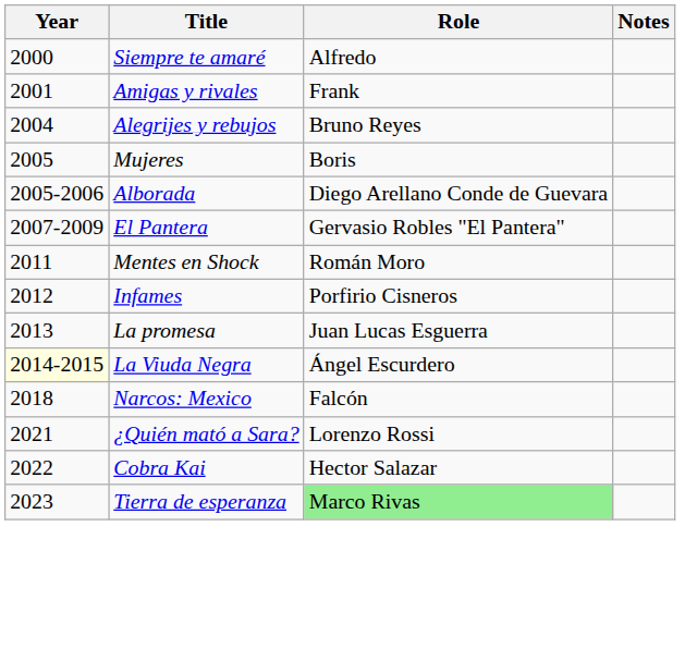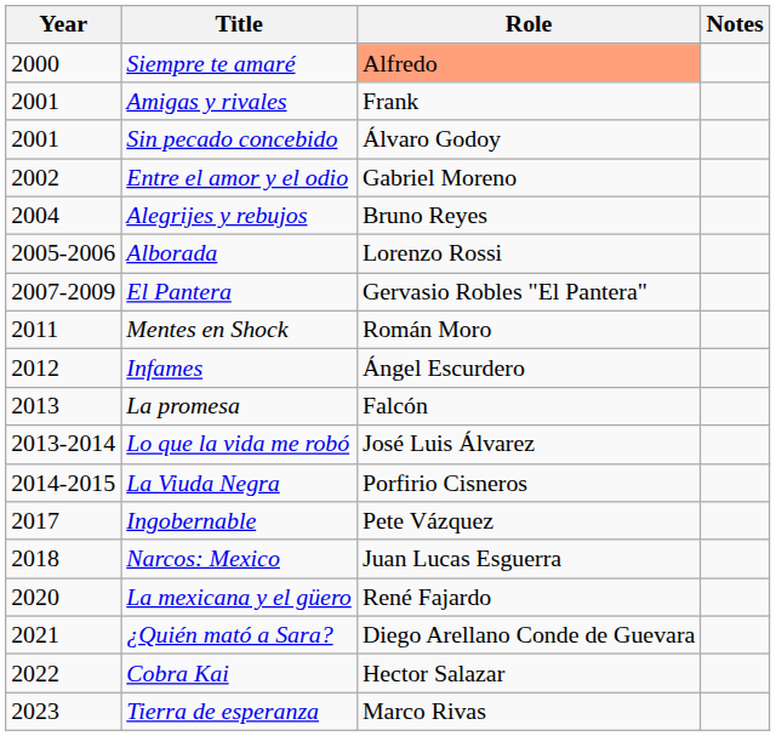 <table class="wikitable sortable">
 <tr>
 <th>Year</th>
 <th>Title</th>
 <th>Role</th>
 <th>Notes</th>
 </tr>
 <tr>
 <td>2000</td>
 <td><em><a href='#'>Siempre te amaré</a></em></td>
-<td>Alfredo</td>
+<td style="background: lightsalmon;">Alfredo</td>
 <td></td>
 </tr>
 <tr>
 <td>2001</td>
 <td><em><a href='#'>Amigas y rivales</a></em></td>
 <td>Frank</td>
 <td></td>
 </tr>
 <tr>
+<td>2001</td>
+<td><em><a href='#'>Sin pecado concebido</a></em></td>
+<td>Álvaro Godoy</td>
+<td></td>
+</tr>
+<tr>
+<td>2002</td>
+<td><em><a href='#'>Entre el amor y el odio</a></em></td>
+<td>Gabriel Moreno</td>
+<td></td>
+</tr>
+<tr>
 <td>2004</td>
 <td><em><a href='#'>Alegrijes y rebujos</a></em></td>
 <td>Bruno Reyes</td>
 <td></td>
 </tr>
 <tr>
-<td>2005</td>
-<td><em>Mujeres</em></td>
-<td>Boris</td>
-<td></td>
-</tr>
-<tr>
 <td>2005-2006</td>
 <td><em><a href='#'>Alborada</a></em></td>
-<td>Diego Arellano Conde de Guevara</td>
+<td>Lorenzo Rossi</td>
 <td></td>
 </tr>
 <tr>
 <td>2007-2009</td>
 <td><em><a href='#'>El Pantera</a></em></td>
 <td>Gervasio Robles "El Pantera"</td>
 <td></td>
 </tr>
 <tr>
 <td>2011</td>
 <td><em>Mentes en Shock</em></td>
 <td>Román Moro</td>
 <td></td>
 </tr>
 <tr>
 <td>2012</td>
 <td><em><a href='#'>Infames</a></em></td>
-<td>Porfirio Cisneros</td>
+<td>Ángel Escurdero</td>
 <td></td>
 </tr>
 <tr>
 <td>2013</td>
 <td><em>La promesa</em></td>
-<td>Juan Lucas Esguerra</td>
+<td>Falcón</td>
 <td></td>
 </tr>
 <tr>
-<td style="background: lightyellow;">2014-2015</td>
+<td>2013-2014</td>
+<td><em><a href='#'>Lo que la vida me robó</a></em></td>
+<td>José Luis Álvarez</td>
+<td></td>
+</tr>
+<tr>
+<td>2014-2015</td>
 <td><em><a href='#'>La Viuda Negra</a></em></td>
-<td>Ángel Escurdero</td>
+<td>Porfirio Cisneros</td>
+<td></td>
+</tr>
+<tr>
+<td>2017</td>
+<td><em><a href='#'>Ingobernable</a></em></td>
+<td>Pete Vázquez</td>
 <td></td>
 </tr>
 <tr>
 <td>2018</td>
 <td><em><a href='#'>Narcos: Mexico</a></em></td>
-<td>Falcón</td>
+<td>Juan Lucas Esguerra</td>
+<td></td>
+</tr>
+<tr>
+<td>2020</td>
+<td><em><a href='#'>La mexicana y el güero</a></em></td>
+<td>René Fajardo</td>
 <td></td>
 </tr>
 <tr>
 <td>2021</td>
 <td><em><a href='#'>¿Quién mató a Sara?</a></em></td>
-<td>Lorenzo Rossi</td>
+<td>Diego Arellano Conde de Guevara</td>
 <td></td>
 </tr>
 <tr>
 <td>2022</td>
 <td><em><a href='#'>Cobra Kai</a></em></td>
 <td>Hector Salazar</td>
 <td></td>
 </tr>
 <tr>
 <td>2023</td>
 <td><em><a href='#'>Tierra de esperanza</a></em></td>
-<td style="background: lightgreen;">Marco Rivas</td>
+<td>Marco Rivas</td>
 <td></td>
 </tr>
 </table>
